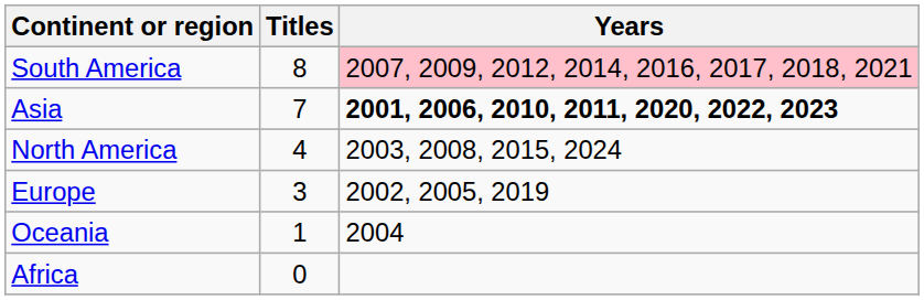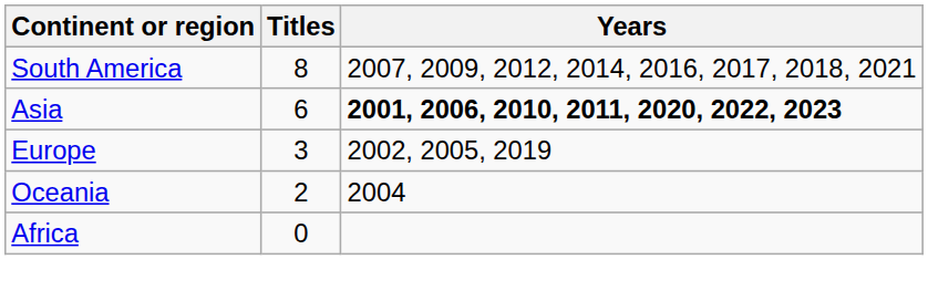 <table class="wikitable sortable" style="font-size: 95%;">
 <tr>
 <th>Continent or region</th>
 <th>Titles</th>
 <th>Years</th>
 </tr>
 <tr>
 <td><a href='#'>South America</a></td>
 <td style="text-align:center;">8</td>
-<td style="background: pink;">2007, 2009, 2012, 2014, 2016, 2017, 2018, 2021</td>
+<td>2007, 2009, 2012, 2014, 2016, 2017, 2018, 2021</td>
 </tr>
 <tr>
 <td><a href='#'>Asia</a></td>
-<td style="text-align:center;">7</td>
+<td style="text-align:center;">6</td>
 <td><strong>2001, 2006, 2010, 2011, 2020, 2022, 2023</strong></td>
-</tr>
-<tr>
-<td><a href='#'>North America</a></td>
-<td style="text-align:center;">4</td>
-<td>2003, 2008, 2015, 2024</td>
 </tr>
 <tr>
 <td><a href='#'>Europe</a></td>
 <td style="text-align:center;">3</td>
 <td>2002, 2005, 2019</td>
 </tr>
 <tr>
 <td><a href='#'>Oceania</a></td>
-<td style="text-align:center;">1</td>
+<td style="text-align:center;">2</td>
 <td>2004</td>
 </tr>
 <tr>
 <td><a href='#'>Africa</a></td>
 <td style="text-align:center;">0</td>
 <td></td>
 </tr>
 </table>
